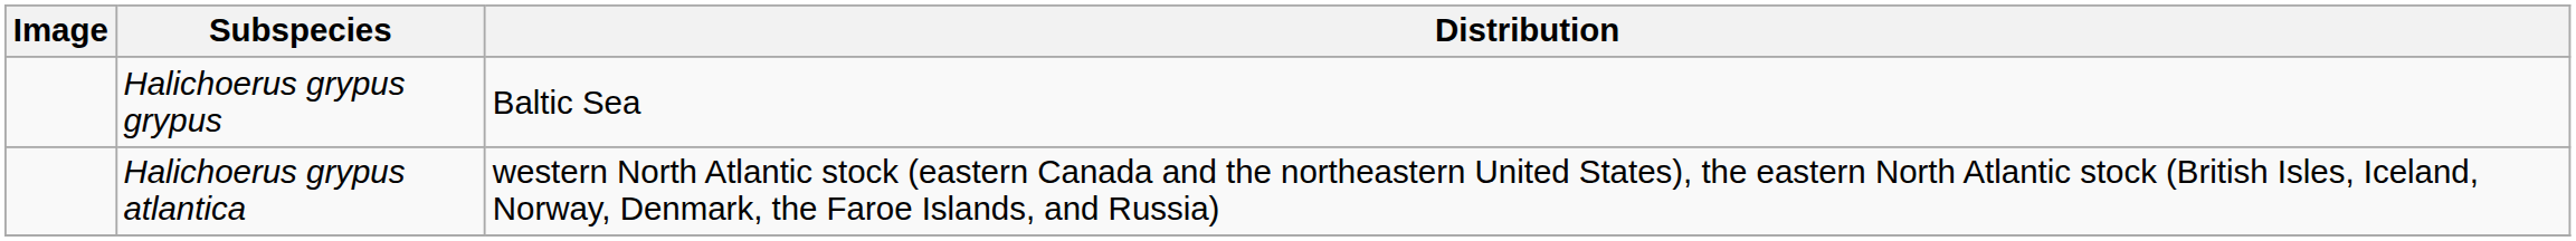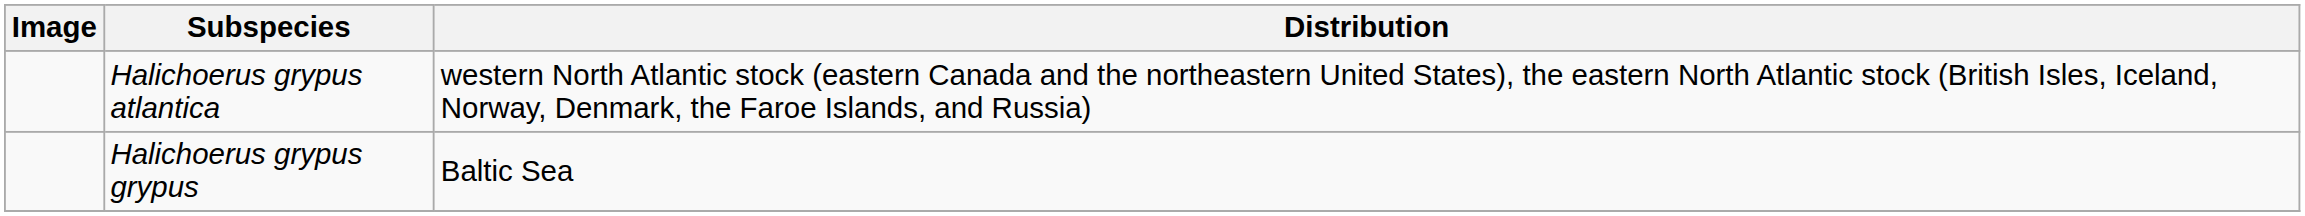 <table class="wikitable ">
 <tr>
 <th>Image</th>
 <th>Subspecies</th>
 <th>Distribution</th>
 </tr>
 <tr>
 <td></td>
+<td><em>Halichoerus grypus atlantica</em> </td>
+<td>western North Atlantic stock (eastern Canada and the northeastern United States), the eastern North Atlantic stock (British Isles, Iceland, Norway, Denmark, the Faroe Islands, and Russia)</td>
+</tr>
+<tr>
+<td></td>
 <td><em>Halichoerus grypus grypus</em> </td>
 <td>Baltic Sea</td>
 </tr>
 <tr>
-<td></td>
-<td><em>Halichoerus grypus atlantica</em> </td>
-<td>western North Atlantic stock (eastern Canada and the northeastern United States), the eastern North Atlantic stock (British Isles, Iceland, Norway, Denmark, the Faroe Islands, and Russia)</td>
-</tr>
-<tr>
 </tr>
 </table>
